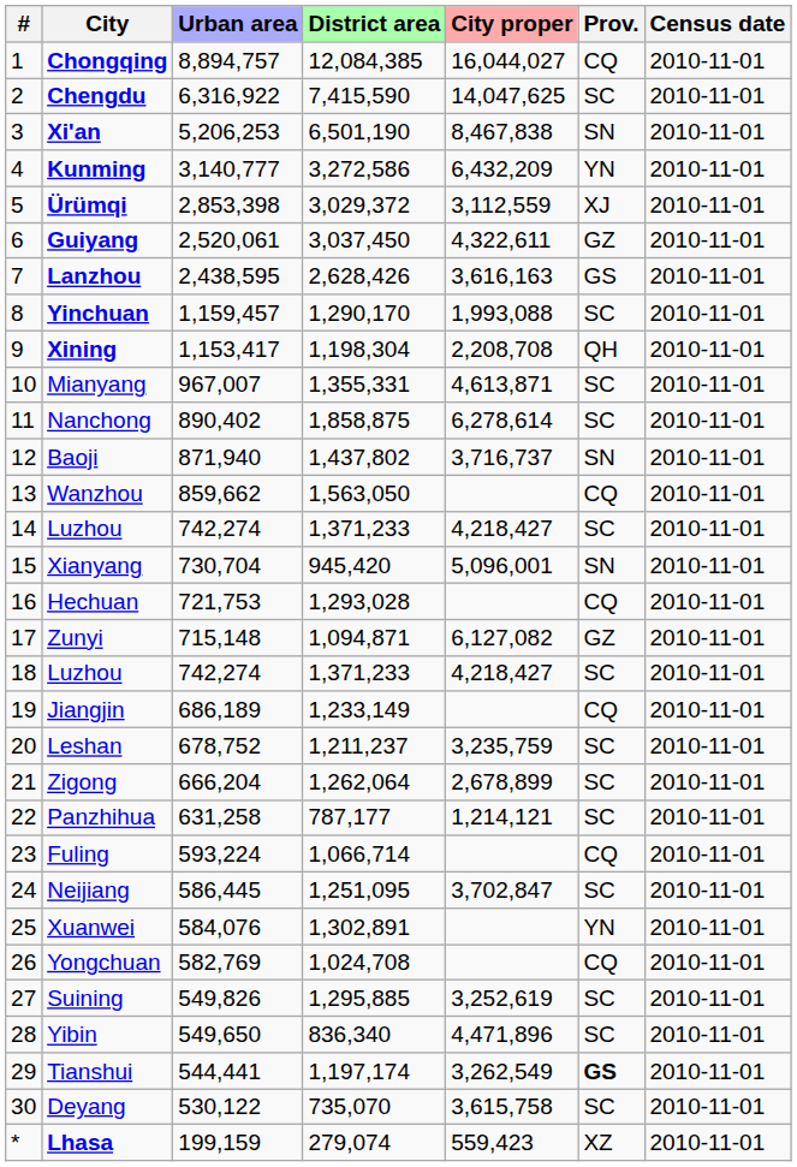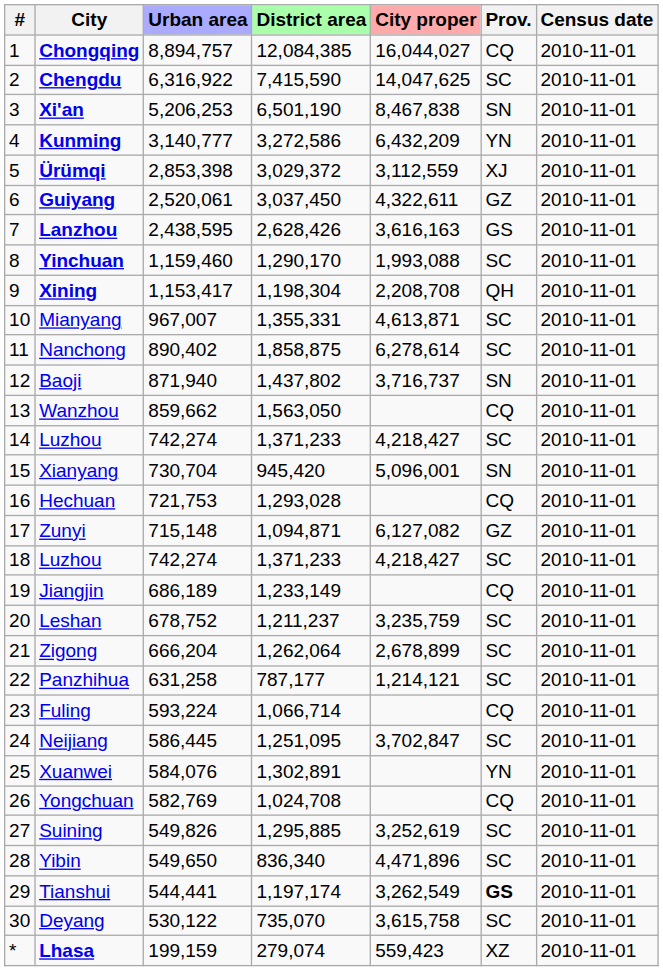 <table class="wikitable sortable" style="font-size:90%;">
 <tr>
 <th>#</th>
 <th>City</th>
 <th style ="background-color: #aaaaff;">Urban area</th>
 <th style ="background-color: #aaffaa;">District area</th>
 <th style ="background-color: #ffaaaa;">City proper</th>
 <th>Prov.</th>
 <th>Census date</th>
 </tr>
 <tr>
 <td>1</td>
 <td><strong><a href='#'>Chongqing</a></strong></td>
 <td>8,894,757</td>
 <td>12,084,385</td>
 <td>16,044,027</td>
 <td>CQ</td>
 <td>2010-11-01</td>
 </tr>
 <tr>
 <td>2</td>
 <td><strong><a href='#'>Chengdu</a></strong></td>
 <td>6,316,922</td>
 <td>7,415,590</td>
 <td>14,047,625</td>
 <td>SC</td>
 <td>2010-11-01</td>
 </tr>
 <tr>
 <td>3</td>
 <td><strong><a href='#'>Xi'an</a></strong></td>
 <td>5,206,253</td>
 <td>6,501,190</td>
 <td>8,467,838</td>
 <td>SN</td>
 <td>2010-11-01</td>
 </tr>
 <tr>
 <td>4</td>
 <td><strong><a href='#'>Kunming</a></strong></td>
 <td>3,140,777</td>
 <td>3,272,586</td>
 <td>6,432,209</td>
 <td>YN</td>
 <td>2010-11-01</td>
 </tr>
 <tr>
 <td>5</td>
 <td><strong><a href='#'>Ürümqi</a></strong></td>
 <td>2,853,398</td>
 <td>3,029,372</td>
 <td>3,112,559</td>
 <td>XJ</td>
 <td>2010-11-01</td>
 </tr>
 <tr>
 <td>6</td>
 <td><strong><a href='#'>Guiyang</a></strong></td>
 <td>2,520,061</td>
 <td>3,037,450</td>
 <td>4,322,611</td>
 <td>GZ</td>
 <td>2010-11-01</td>
 </tr>
 <tr>
 <td>7</td>
 <td><strong><a href='#'>Lanzhou</a></strong></td>
 <td>2,438,595</td>
 <td>2,628,426</td>
 <td>3,616,163</td>
 <td>GS</td>
 <td>2010-11-01</td>
 </tr>
 <tr>
 <td>8</td>
 <td><strong><a href='#'>Yinchuan</a></strong></td>
-<td>1,159,457</td>
+<td>1,159,460</td>
 <td>1,290,170</td>
 <td>1,993,088</td>
 <td>SC</td>
 <td>2010-11-01</td>
 </tr>
 <tr>
 <td>9</td>
 <td><strong><a href='#'>Xining</a></strong></td>
 <td>1,153,417</td>
 <td>1,198,304</td>
 <td>2,208,708</td>
 <td>QH</td>
 <td>2010-11-01</td>
 </tr>
 <tr>
 <td>10</td>
 <td><a href='#'>Mianyang</a></td>
 <td>967,007</td>
 <td>1,355,331</td>
 <td>4,613,871</td>
 <td>SC</td>
 <td>2010-11-01</td>
 </tr>
 <tr>
 <td>11</td>
 <td><a href='#'>Nanchong</a></td>
 <td>890,402</td>
 <td>1,858,875</td>
 <td>6,278,614</td>
 <td>SC</td>
 <td>2010-11-01</td>
 </tr>
 <tr>
 <td>12</td>
 <td><a href='#'>Baoji</a></td>
 <td>871,940</td>
 <td>1,437,802</td>
 <td>3,716,737</td>
 <td>SN</td>
 <td>2010-11-01</td>
 </tr>
 <tr>
 <td>13</td>
 <td><a href='#'>Wanzhou</a></td>
 <td>859,662</td>
 <td>1,563,050</td>
 <td></td>
 <td>CQ</td>
 <td>2010-11-01</td>
 </tr>
 <tr>
 <td>14</td>
 <td><a href='#'>Luzhou</a></td>
 <td>742,274</td>
 <td>1,371,233</td>
 <td>4,218,427</td>
 <td>SC</td>
 <td>2010-11-01</td>
 </tr>
 <tr>
 <td>15</td>
 <td><a href='#'>Xianyang</a></td>
 <td>730,704</td>
 <td>945,420</td>
 <td>5,096,001</td>
 <td>SN</td>
 <td>2010-11-01</td>
 </tr>
 <tr>
 <td>16</td>
 <td><a href='#'>Hechuan</a></td>
 <td>721,753</td>
 <td>1,293,028</td>
 <td></td>
 <td>CQ</td>
 <td>2010-11-01</td>
 </tr>
 <tr>
 <td>17</td>
 <td><a href='#'>Zunyi</a></td>
 <td>715,148</td>
 <td>1,094,871</td>
 <td>6,127,082</td>
 <td>GZ</td>
 <td>2010-11-01</td>
 </tr>
 <tr>
 <td>18</td>
 <td><a href='#'>Luzhou</a></td>
 <td>742,274</td>
 <td>1,371,233</td>
 <td>4,218,427</td>
 <td>SC</td>
 <td>2010-11-01</td>
 </tr>
 <tr>
 <td>19</td>
 <td><a href='#'>Jiangjin</a></td>
 <td>686,189</td>
 <td>1,233,149</td>
 <td></td>
 <td>CQ</td>
 <td>2010-11-01</td>
 </tr>
 <tr>
 <td>20</td>
 <td><a href='#'>Leshan</a></td>
 <td>678,752</td>
 <td>1,211,237</td>
 <td>3,235,759</td>
 <td>SC</td>
 <td>2010-11-01</td>
 </tr>
 <tr>
 <td>21</td>
 <td><a href='#'>Zigong</a></td>
 <td>666,204</td>
 <td>1,262,064</td>
 <td>2,678,899</td>
 <td>SC</td>
 <td>2010-11-01</td>
 </tr>
 <tr>
 <td>22</td>
 <td><a href='#'>Panzhihua</a></td>
 <td>631,258</td>
 <td>787,177</td>
 <td>1,214,121</td>
 <td>SC</td>
 <td>2010-11-01</td>
 </tr>
 <tr>
 <td>23</td>
 <td><a href='#'>Fuling</a></td>
 <td>593,224</td>
 <td>1,066,714</td>
 <td></td>
 <td>CQ</td>
 <td>2010-11-01</td>
 </tr>
 <tr>
 <td>24</td>
 <td><a href='#'>Neijiang</a></td>
 <td>586,445</td>
 <td>1,251,095</td>
 <td>3,702,847</td>
 <td>SC</td>
 <td>2010-11-01</td>
 </tr>
 <tr>
 <td>25</td>
 <td><a href='#'>Xuanwei</a></td>
 <td>584,076</td>
 <td>1,302,891</td>
 <td></td>
 <td>YN</td>
 <td>2010-11-01</td>
 </tr>
 <tr>
 <td>26</td>
 <td><a href='#'>Yongchuan</a></td>
 <td>582,769</td>
 <td>1,024,708</td>
 <td></td>
 <td>CQ</td>
 <td>2010-11-01</td>
 </tr>
 <tr>
 <td>27</td>
 <td><a href='#'>Suining</a></td>
 <td>549,826</td>
 <td>1,295,885</td>
 <td>3,252,619</td>
 <td>SC</td>
 <td>2010-11-01</td>
 </tr>
 <tr>
 <td>28</td>
 <td><a href='#'>Yibin</a></td>
 <td>549,650</td>
 <td>836,340</td>
 <td>4,471,896</td>
 <td>SC</td>
 <td>2010-11-01</td>
 </tr>
 <tr>
 <td>29</td>
 <td><a href='#'>Tianshui</a></td>
 <td>544,441</td>
 <td>1,197,174</td>
 <td>3,262,549</td>
 <td><strong>GS</strong></td>
 <td>2010-11-01</td>
 </tr>
 <tr>
 <td>30</td>
 <td><a href='#'>Deyang</a></td>
 <td>530,122</td>
 <td>735,070</td>
 <td>3,615,758</td>
 <td>SC</td>
 <td>2010-11-01</td>
 </tr>
 <tr>
 <td>*</td>
 <td><strong><a href='#'>Lhasa</a></strong></td>
 <td>199,159</td>
 <td>279,074</td>
 <td>559,423</td>
 <td>XZ</td>
 <td>2010-11-01</td>
 </tr>
 </table>
